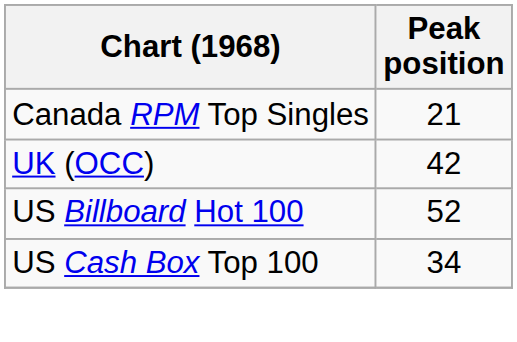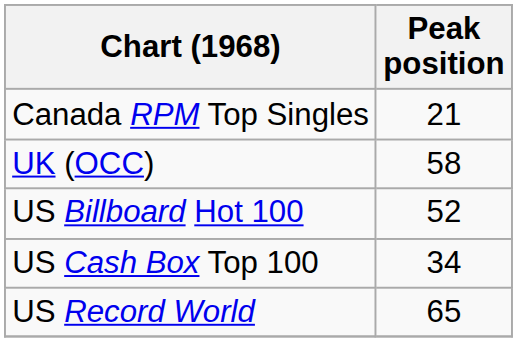 <table class="wikitable sortable">
 <tr>
 <th>Chart (1968)</th>
 <th>Peak<br>position</th>
 </tr>
 <tr>
 <td>Canada <em><a href='#'>RPM</a></em> Top Singles</td>
 <td style="text-align:center;">21</td>
 </tr>
 <tr>
 <td><a href='#'>UK</a> (<a href='#'>OCC</a>)</td>
-<td style="text-align:center;">42</td>
+<td style="text-align:center;">58</td>
 </tr>
 <tr>
 <td>US <em><a href='#'>Billboard</a></em> <a href='#'>Hot 100</a></td>
 <td style="text-align:center;">52</td>
 </tr>
 <tr>
 <td>US <a href='#'><em>Cash Box</em></a> Top 100</td>
 <td align="center">34</td>
 </tr>
 <tr>
+<td>US <em><a href='#'>Record World</a></em></td>
+<td style="text-align:center;">65</td>
+</tr>
+<tr>
 </tr>
 </table>
